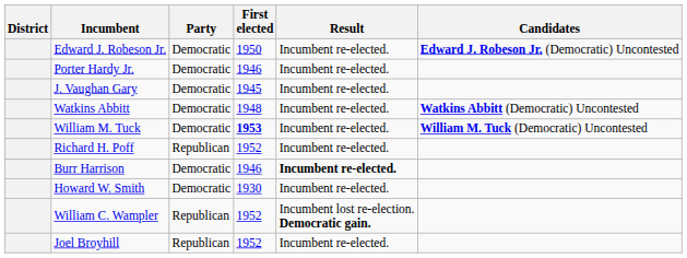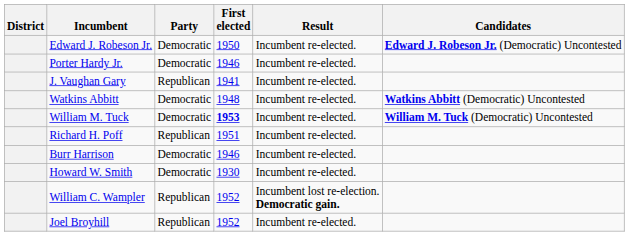 <table class=wikitable>
 <tr valign=bottom>
 <th>District</th>
 <th>Incumbent</th>
 <th>Party</th>
 <th>First<br>elected</th>
 <th>Result</th>
 <th>Candidates</th>
 </tr>
 <tr>
 <th></th>
 <td><a href='#'>Edward J. Robeson Jr.</a></td>
 <td>Democratic</td>
 <td><a href='#'>1950</a></td>
 <td>Incumbent re-elected.</td>
 <td nowrap> <strong><a href='#'>Edward J. Robeson Jr.</a></strong> (Democratic) Uncontested</td>
 </tr>
 <tr>
 <th></th>
 <td><a href='#'>Porter Hardy Jr.</a></td>
 <td>Democratic</td>
 <td><a href='#'>1946</a></td>
 <td>Incumbent re-elected.</td>
 <td nowrap></td>
 </tr>
 <tr>
 <th></th>
 <td><a href='#'>J. Vaughan Gary</a></td>
-<td>Democratic</td>
-<td><a href='#'>1945</a></td>
+<td>Republican</td>
+<td><a href='#'>1941</a></td>
 <td>Incumbent re-elected.</td>
 <td nowrap></td>
 </tr>
 <tr>
 <th></th>
 <td><a href='#'>Watkins Abbitt</a></td>
 <td>Democratic</td>
 <td><a href='#'>1948</a></td>
 <td>Incumbent re-elected.</td>
 <td nowrap> <strong><a href='#'>Watkins Abbitt</a></strong> (Democratic) Uncontested</td>
 </tr>
 <tr>
 <th></th>
 <td><a href='#'>William M. Tuck</a></td>
 <td>Democratic</td>
 <td><strong><a href='#'>1953</a></strong></td>
 <td>Incumbent re-elected.</td>
 <td nowrap> <strong><a href='#'>William M. Tuck</a></strong> (Democratic) Uncontested</td>
 </tr>
 <tr>
 <th></th>
 <td><a href='#'>Richard H. Poff</a></td>
 <td>Republican</td>
-<td><a href='#'>1952</a></td>
+<td><a href='#'>1951</a></td>
 <td>Incumbent re-elected.</td>
 <td nowrap></td>
 </tr>
 <tr>
 <th></th>
 <td><a href='#'>Burr Harrison</a></td>
 <td>Democratic</td>
 <td><a href='#'>1946</a></td>
-<td><strong>Incumbent re-elected.</strong></td>
+<td>Incumbent re-elected.</td>
 <td nowrap></td>
 </tr>
 <tr>
 <th></th>
 <td><a href='#'>Howard W. Smith</a></td>
 <td>Democratic</td>
 <td><a href='#'>1930</a></td>
 <td>Incumbent re-elected.</td>
 <td nowrap></td>
 </tr>
 <tr>
 <th></th>
 <td><a href='#'>William C. Wampler</a></td>
 <td>Republican</td>
 <td><a href='#'>1952</a></td>
 <td>Incumbent lost re-election.<br><strong>Democratic gain.</strong></td>
 <td nowrap></td>
 </tr>
 <tr>
 <th></th>
 <td><a href='#'>Joel Broyhill</a></td>
 <td>Republican</td>
 <td><a href='#'>1952</a></td>
 <td>Incumbent re-elected.</td>
 <td nowrap></td>
 </tr>
 </table>
